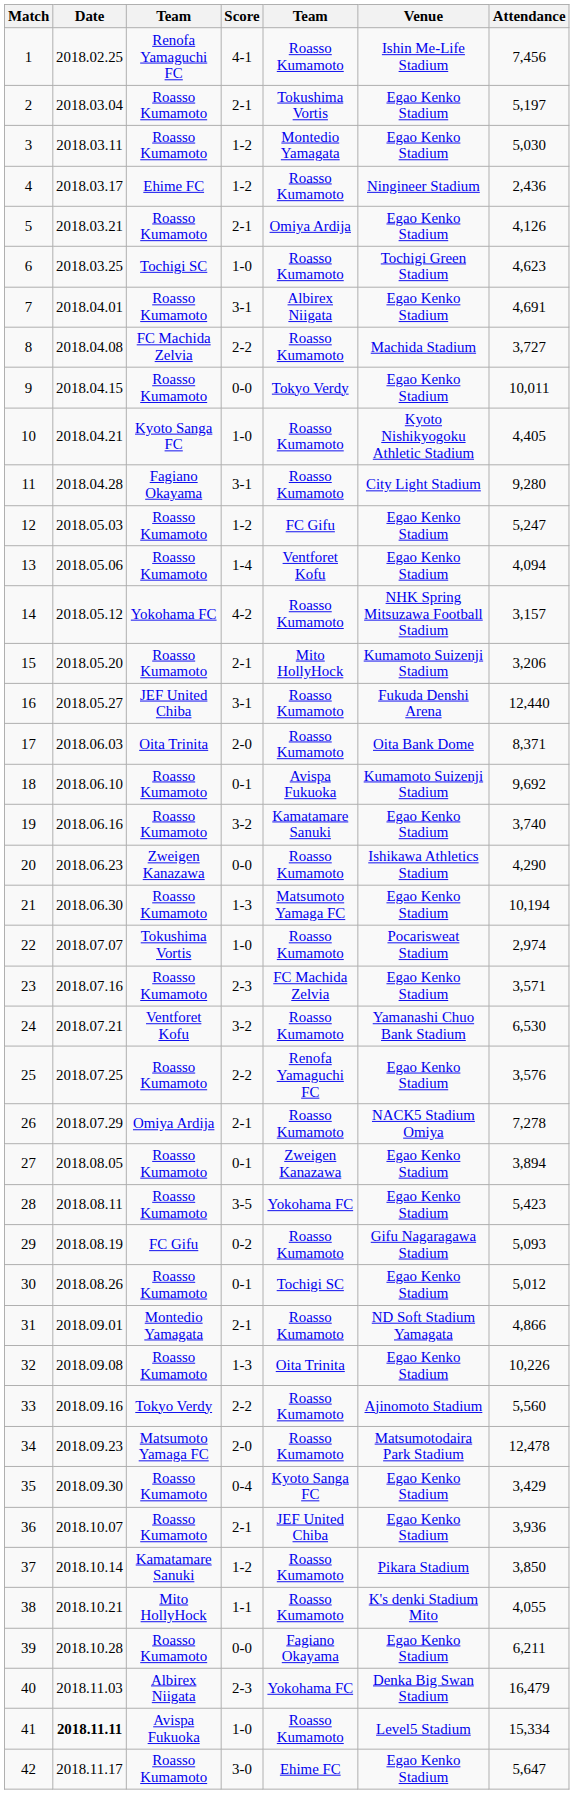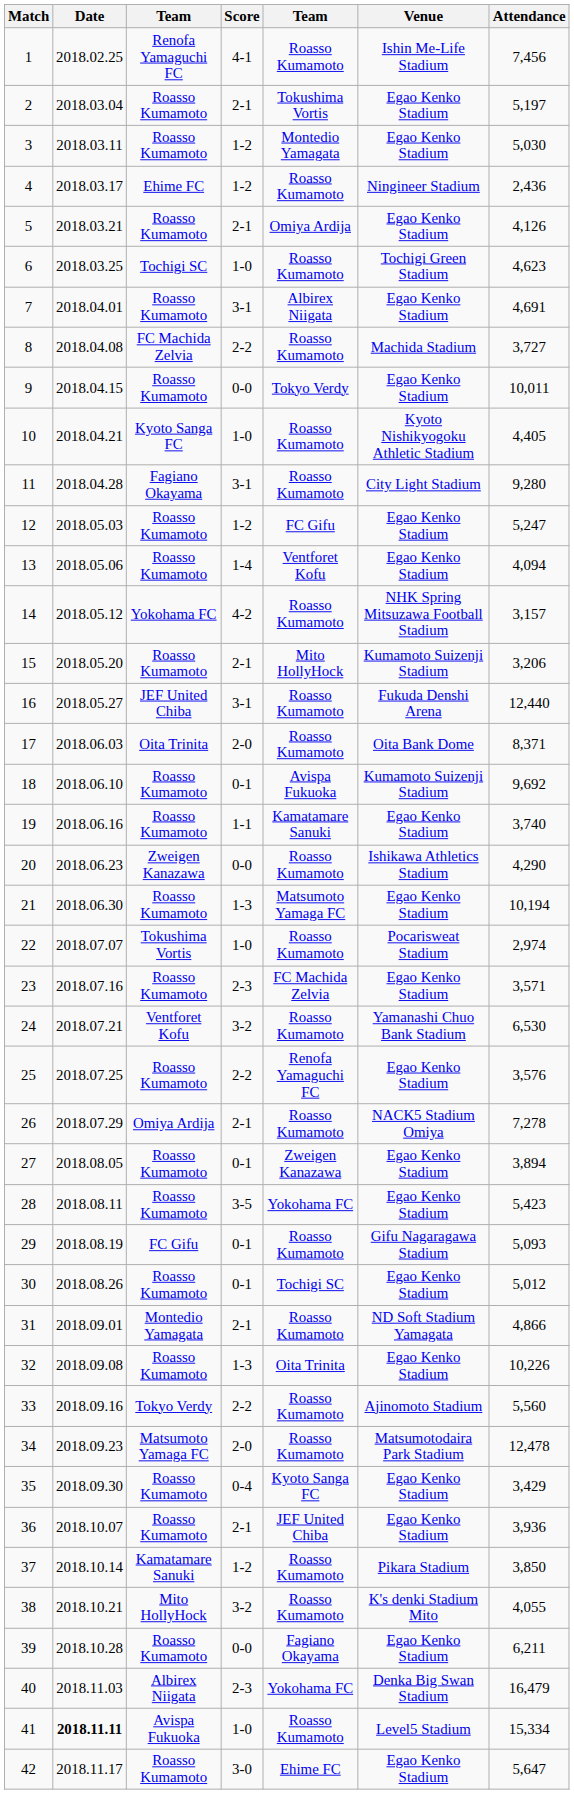 <table class="wikitable" style="text-align:center;">
 <tr>
 <th>Match</th>
 <th>Date</th>
 <th>Team</th>
 <th>Score</th>
 <th>Team</th>
 <th>Venue</th>
 <th>Attendance</th>
 </tr>
 <tr>
 <td>1</td>
 <td>2018.02.25</td>
 <td><a href='#'>Renofa Yamaguchi FC</a></td>
 <td>4-1</td>
 <td><a href='#'>Roasso Kumamoto</a></td>
 <td><a href='#'>Ishin Me-Life Stadium</a></td>
 <td>7,456</td>
 </tr>
 <tr>
 <td>2</td>
 <td>2018.03.04</td>
 <td><a href='#'>Roasso Kumamoto</a></td>
 <td>2-1</td>
 <td><a href='#'>Tokushima Vortis</a></td>
 <td><a href='#'>Egao Kenko Stadium</a></td>
 <td>5,197</td>
 </tr>
 <tr>
 <td>3</td>
 <td>2018.03.11</td>
 <td><a href='#'>Roasso Kumamoto</a></td>
 <td>1-2</td>
 <td><a href='#'>Montedio Yamagata</a></td>
 <td><a href='#'>Egao Kenko Stadium</a></td>
 <td>5,030</td>
 </tr>
 <tr>
 <td>4</td>
 <td>2018.03.17</td>
 <td><a href='#'>Ehime FC</a></td>
 <td>1-2</td>
 <td><a href='#'>Roasso Kumamoto</a></td>
 <td><a href='#'>Ningineer Stadium</a></td>
 <td>2,436</td>
 </tr>
 <tr>
 <td>5</td>
 <td>2018.03.21</td>
 <td><a href='#'>Roasso Kumamoto</a></td>
 <td>2-1</td>
 <td><a href='#'>Omiya Ardija</a></td>
 <td><a href='#'>Egao Kenko Stadium</a></td>
 <td>4,126</td>
 </tr>
 <tr>
 <td>6</td>
 <td>2018.03.25</td>
 <td><a href='#'>Tochigi SC</a></td>
 <td>1-0</td>
 <td><a href='#'>Roasso Kumamoto</a></td>
 <td><a href='#'>Tochigi Green Stadium</a></td>
 <td>4,623</td>
 </tr>
 <tr>
 <td>7</td>
 <td>2018.04.01</td>
 <td><a href='#'>Roasso Kumamoto</a></td>
 <td>3-1</td>
 <td><a href='#'>Albirex Niigata</a></td>
 <td><a href='#'>Egao Kenko Stadium</a></td>
 <td>4,691</td>
 </tr>
 <tr>
 <td>8</td>
 <td>2018.04.08</td>
 <td><a href='#'>FC Machida Zelvia</a></td>
 <td>2-2</td>
 <td><a href='#'>Roasso Kumamoto</a></td>
 <td><a href='#'>Machida Stadium</a></td>
 <td>3,727</td>
 </tr>
 <tr>
 <td>9</td>
 <td>2018.04.15</td>
 <td><a href='#'>Roasso Kumamoto</a></td>
 <td>0-0</td>
 <td><a href='#'>Tokyo Verdy</a></td>
 <td><a href='#'>Egao Kenko Stadium</a></td>
 <td>10,011</td>
 </tr>
 <tr>
 <td>10</td>
 <td>2018.04.21</td>
 <td><a href='#'>Kyoto Sanga FC</a></td>
 <td>1-0</td>
 <td><a href='#'>Roasso Kumamoto</a></td>
 <td><a href='#'>Kyoto Nishikyogoku Athletic Stadium</a></td>
 <td>4,405</td>
 </tr>
 <tr>
 <td>11</td>
 <td>2018.04.28</td>
 <td><a href='#'>Fagiano Okayama</a></td>
 <td>3-1</td>
 <td><a href='#'>Roasso Kumamoto</a></td>
 <td><a href='#'>City Light Stadium</a></td>
 <td>9,280</td>
 </tr>
 <tr>
 <td>12</td>
 <td>2018.05.03</td>
 <td><a href='#'>Roasso Kumamoto</a></td>
 <td>1-2</td>
 <td><a href='#'>FC Gifu</a></td>
 <td><a href='#'>Egao Kenko Stadium</a></td>
 <td>5,247</td>
 </tr>
 <tr>
 <td>13</td>
 <td>2018.05.06</td>
 <td><a href='#'>Roasso Kumamoto</a></td>
 <td>1-4</td>
 <td><a href='#'>Ventforet Kofu</a></td>
 <td><a href='#'>Egao Kenko Stadium</a></td>
 <td>4,094</td>
 </tr>
 <tr>
 <td>14</td>
 <td>2018.05.12</td>
 <td><a href='#'>Yokohama FC</a></td>
 <td>4-2</td>
 <td><a href='#'>Roasso Kumamoto</a></td>
 <td><a href='#'>NHK Spring Mitsuzawa Football Stadium</a></td>
 <td>3,157</td>
 </tr>
 <tr>
 <td>15</td>
 <td>2018.05.20</td>
 <td><a href='#'>Roasso Kumamoto</a></td>
 <td>2-1</td>
 <td><a href='#'>Mito HollyHock</a></td>
 <td><a href='#'>Kumamoto Suizenji Stadium</a></td>
 <td>3,206</td>
 </tr>
 <tr>
 <td>16</td>
 <td>2018.05.27</td>
 <td><a href='#'>JEF United Chiba</a></td>
 <td>3-1</td>
 <td><a href='#'>Roasso Kumamoto</a></td>
 <td><a href='#'>Fukuda Denshi Arena</a></td>
 <td>12,440</td>
 </tr>
 <tr>
 <td>17</td>
 <td>2018.06.03</td>
 <td><a href='#'>Oita Trinita</a></td>
 <td>2-0</td>
 <td><a href='#'>Roasso Kumamoto</a></td>
 <td><a href='#'>Oita Bank Dome</a></td>
 <td>8,371</td>
 </tr>
 <tr>
 <td>18</td>
 <td>2018.06.10</td>
 <td><a href='#'>Roasso Kumamoto</a></td>
 <td>0-1</td>
 <td><a href='#'>Avispa Fukuoka</a></td>
 <td><a href='#'>Kumamoto Suizenji Stadium</a></td>
 <td>9,692</td>
 </tr>
 <tr>
 <td>19</td>
 <td>2018.06.16</td>
 <td><a href='#'>Roasso Kumamoto</a></td>
-<td>3-2</td>
+<td>1-1</td>
 <td><a href='#'>Kamatamare Sanuki</a></td>
 <td><a href='#'>Egao Kenko Stadium</a></td>
 <td>3,740</td>
 </tr>
 <tr>
 <td>20</td>
 <td>2018.06.23</td>
 <td><a href='#'>Zweigen Kanazawa</a></td>
 <td>0-0</td>
 <td><a href='#'>Roasso Kumamoto</a></td>
 <td><a href='#'>Ishikawa Athletics Stadium</a></td>
 <td>4,290</td>
 </tr>
 <tr>
 <td>21</td>
 <td>2018.06.30</td>
 <td><a href='#'>Roasso Kumamoto</a></td>
 <td>1-3</td>
 <td><a href='#'>Matsumoto Yamaga FC</a></td>
 <td><a href='#'>Egao Kenko Stadium</a></td>
 <td>10,194</td>
 </tr>
 <tr>
 <td>22</td>
 <td>2018.07.07</td>
 <td><a href='#'>Tokushima Vortis</a></td>
 <td>1-0</td>
 <td><a href='#'>Roasso Kumamoto</a></td>
 <td><a href='#'>Pocarisweat Stadium</a></td>
 <td>2,974</td>
 </tr>
 <tr>
 <td>23</td>
 <td>2018.07.16</td>
 <td><a href='#'>Roasso Kumamoto</a></td>
 <td>2-3</td>
 <td><a href='#'>FC Machida Zelvia</a></td>
 <td><a href='#'>Egao Kenko Stadium</a></td>
 <td>3,571</td>
 </tr>
 <tr>
 <td>24</td>
 <td>2018.07.21</td>
 <td><a href='#'>Ventforet Kofu</a></td>
 <td>3-2</td>
 <td><a href='#'>Roasso Kumamoto</a></td>
 <td><a href='#'>Yamanashi Chuo Bank Stadium</a></td>
 <td>6,530</td>
 </tr>
 <tr>
 <td>25</td>
 <td>2018.07.25</td>
 <td><a href='#'>Roasso Kumamoto</a></td>
 <td>2-2</td>
 <td><a href='#'>Renofa Yamaguchi FC</a></td>
 <td><a href='#'>Egao Kenko Stadium</a></td>
 <td>3,576</td>
 </tr>
 <tr>
 <td>26</td>
 <td>2018.07.29</td>
 <td><a href='#'>Omiya Ardija</a></td>
 <td>2-1</td>
 <td><a href='#'>Roasso Kumamoto</a></td>
 <td><a href='#'>NACK5 Stadium Omiya</a></td>
 <td>7,278</td>
 </tr>
 <tr>
 <td>27</td>
 <td>2018.08.05</td>
 <td><a href='#'>Roasso Kumamoto</a></td>
 <td>0-1</td>
 <td><a href='#'>Zweigen Kanazawa</a></td>
 <td><a href='#'>Egao Kenko Stadium</a></td>
 <td>3,894</td>
 </tr>
 <tr>
 <td>28</td>
 <td>2018.08.11</td>
 <td><a href='#'>Roasso Kumamoto</a></td>
 <td>3-5</td>
 <td><a href='#'>Yokohama FC</a></td>
 <td><a href='#'>Egao Kenko Stadium</a></td>
 <td>5,423</td>
 </tr>
 <tr>
 <td>29</td>
 <td>2018.08.19</td>
 <td><a href='#'>FC Gifu</a></td>
-<td>0-2</td>
+<td>0-1</td>
 <td><a href='#'>Roasso Kumamoto</a></td>
 <td><a href='#'>Gifu Nagaragawa Stadium</a></td>
 <td>5,093</td>
 </tr>
 <tr>
 <td>30</td>
 <td>2018.08.26</td>
 <td><a href='#'>Roasso Kumamoto</a></td>
 <td>0-1</td>
 <td><a href='#'>Tochigi SC</a></td>
 <td><a href='#'>Egao Kenko Stadium</a></td>
 <td>5,012</td>
 </tr>
 <tr>
 <td>31</td>
 <td>2018.09.01</td>
 <td><a href='#'>Montedio Yamagata</a></td>
 <td>2-1</td>
 <td><a href='#'>Roasso Kumamoto</a></td>
 <td><a href='#'>ND Soft Stadium Yamagata</a></td>
 <td>4,866</td>
 </tr>
 <tr>
 <td>32</td>
 <td>2018.09.08</td>
 <td><a href='#'>Roasso Kumamoto</a></td>
 <td>1-3</td>
 <td><a href='#'>Oita Trinita</a></td>
 <td><a href='#'>Egao Kenko Stadium</a></td>
 <td>10,226</td>
 </tr>
 <tr>
 <td>33</td>
 <td>2018.09.16</td>
 <td><a href='#'>Tokyo Verdy</a></td>
 <td>2-2</td>
 <td><a href='#'>Roasso Kumamoto</a></td>
 <td><a href='#'>Ajinomoto Stadium</a></td>
 <td>5,560</td>
 </tr>
 <tr>
 <td>34</td>
 <td>2018.09.23</td>
 <td><a href='#'>Matsumoto Yamaga FC</a></td>
 <td>2-0</td>
 <td><a href='#'>Roasso Kumamoto</a></td>
 <td><a href='#'>Matsumotodaira Park Stadium</a></td>
 <td>12,478</td>
 </tr>
 <tr>
 <td>35</td>
 <td>2018.09.30</td>
 <td><a href='#'>Roasso Kumamoto</a></td>
 <td>0-4</td>
 <td><a href='#'>Kyoto Sanga FC</a></td>
 <td><a href='#'>Egao Kenko Stadium</a></td>
 <td>3,429</td>
 </tr>
 <tr>
 <td>36</td>
 <td>2018.10.07</td>
 <td><a href='#'>Roasso Kumamoto</a></td>
 <td>2-1</td>
 <td><a href='#'>JEF United Chiba</a></td>
 <td><a href='#'>Egao Kenko Stadium</a></td>
 <td>3,936</td>
 </tr>
 <tr>
 <td>37</td>
 <td>2018.10.14</td>
 <td><a href='#'>Kamatamare Sanuki</a></td>
 <td>1-2</td>
 <td><a href='#'>Roasso Kumamoto</a></td>
 <td><a href='#'>Pikara Stadium</a></td>
 <td>3,850</td>
 </tr>
 <tr>
 <td>38</td>
 <td>2018.10.21</td>
 <td><a href='#'>Mito HollyHock</a></td>
-<td>1-1</td>
+<td>3-2</td>
 <td><a href='#'>Roasso Kumamoto</a></td>
 <td><a href='#'>K's denki Stadium Mito</a></td>
 <td>4,055</td>
 </tr>
 <tr>
 <td>39</td>
 <td>2018.10.28</td>
 <td><a href='#'>Roasso Kumamoto</a></td>
 <td>0-0</td>
 <td><a href='#'>Fagiano Okayama</a></td>
 <td><a href='#'>Egao Kenko Stadium</a></td>
 <td>6,211</td>
 </tr>
 <tr>
 <td>40</td>
 <td>2018.11.03</td>
 <td><a href='#'>Albirex Niigata</a></td>
 <td>2-3</td>
 <td><a href='#'>Yokohama FC</a></td>
 <td><a href='#'>Denka Big Swan Stadium</a></td>
 <td>16,479</td>
 </tr>
 <tr>
 <td>41</td>
 <td><strong>2018.11.11</strong></td>
 <td><a href='#'>Avispa Fukuoka</a></td>
 <td>1-0</td>
 <td><a href='#'>Roasso Kumamoto</a></td>
 <td><a href='#'>Level5 Stadium</a></td>
 <td>15,334</td>
 </tr>
 <tr>
 <td>42</td>
 <td>2018.11.17</td>
 <td><a href='#'>Roasso Kumamoto</a></td>
 <td>3-0</td>
 <td><a href='#'>Ehime FC</a></td>
 <td><a href='#'>Egao Kenko Stadium</a></td>
 <td>5,647</td>
 </tr>
 </table>
